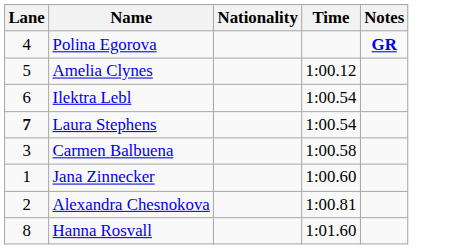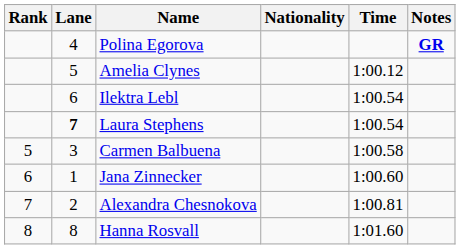 <table class='wikitable sortable' style='text-align:center'>
 <tr>
+<th>Rank</th>
 <th>Lane</th>
 <th>Name</th>
 <th>Nationality</th>
 <th>Time</th>
 <th>Notes</th>
 </tr>
 <tr>
+<td></td>
 <td>4</td>
 <td align=left><a href='#'>Polina Egorova</a></td>
 <td align=left></td>
 <td></td>
 <td><a href='#'><strong>GR</strong></a></td>
 </tr>
 <tr>
+<td></td>
 <td>5</td>
 <td align=left><a href='#'>Amelia Clynes</a></td>
 <td align=left></td>
 <td>1:00.12</td>
 <td></td>
 </tr>
 <tr>
+<td></td>
 <td>6</td>
 <td align=left><a href='#'>Ilektra Lebl</a></td>
 <td align=left></td>
 <td>1:00.54</td>
 <td></td>
 </tr>
 <tr>
+<td></td>
 <td><strong>7</strong></td>
 <td align=left><a href='#'>Laura Stephens</a></td>
 <td align=left></td>
 <td>1:00.54</td>
 <td></td>
 </tr>
 <tr>
+<td>5</td>
 <td>3</td>
 <td align=left><a href='#'>Carmen Balbuena</a></td>
 <td align=left></td>
 <td>1:00.58</td>
 <td></td>
 </tr>
 <tr>
+<td>6</td>
 <td>1</td>
 <td align=left><a href='#'>Jana Zinnecker</a></td>
 <td align=left></td>
 <td>1:00.60</td>
 <td></td>
 </tr>
 <tr>
+<td>7</td>
 <td>2</td>
 <td align=left><a href='#'>Alexandra Chesnokova</a></td>
 <td align=left></td>
 <td>1:00.81</td>
 <td></td>
 </tr>
 <tr>
 <td>8</td>
+<td>8</td>
 <td align=left><a href='#'>Hanna Rosvall</a></td>
 <td align=left></td>
 <td>1:01.60</td>
 <td></td>
 </tr>
 </table>
